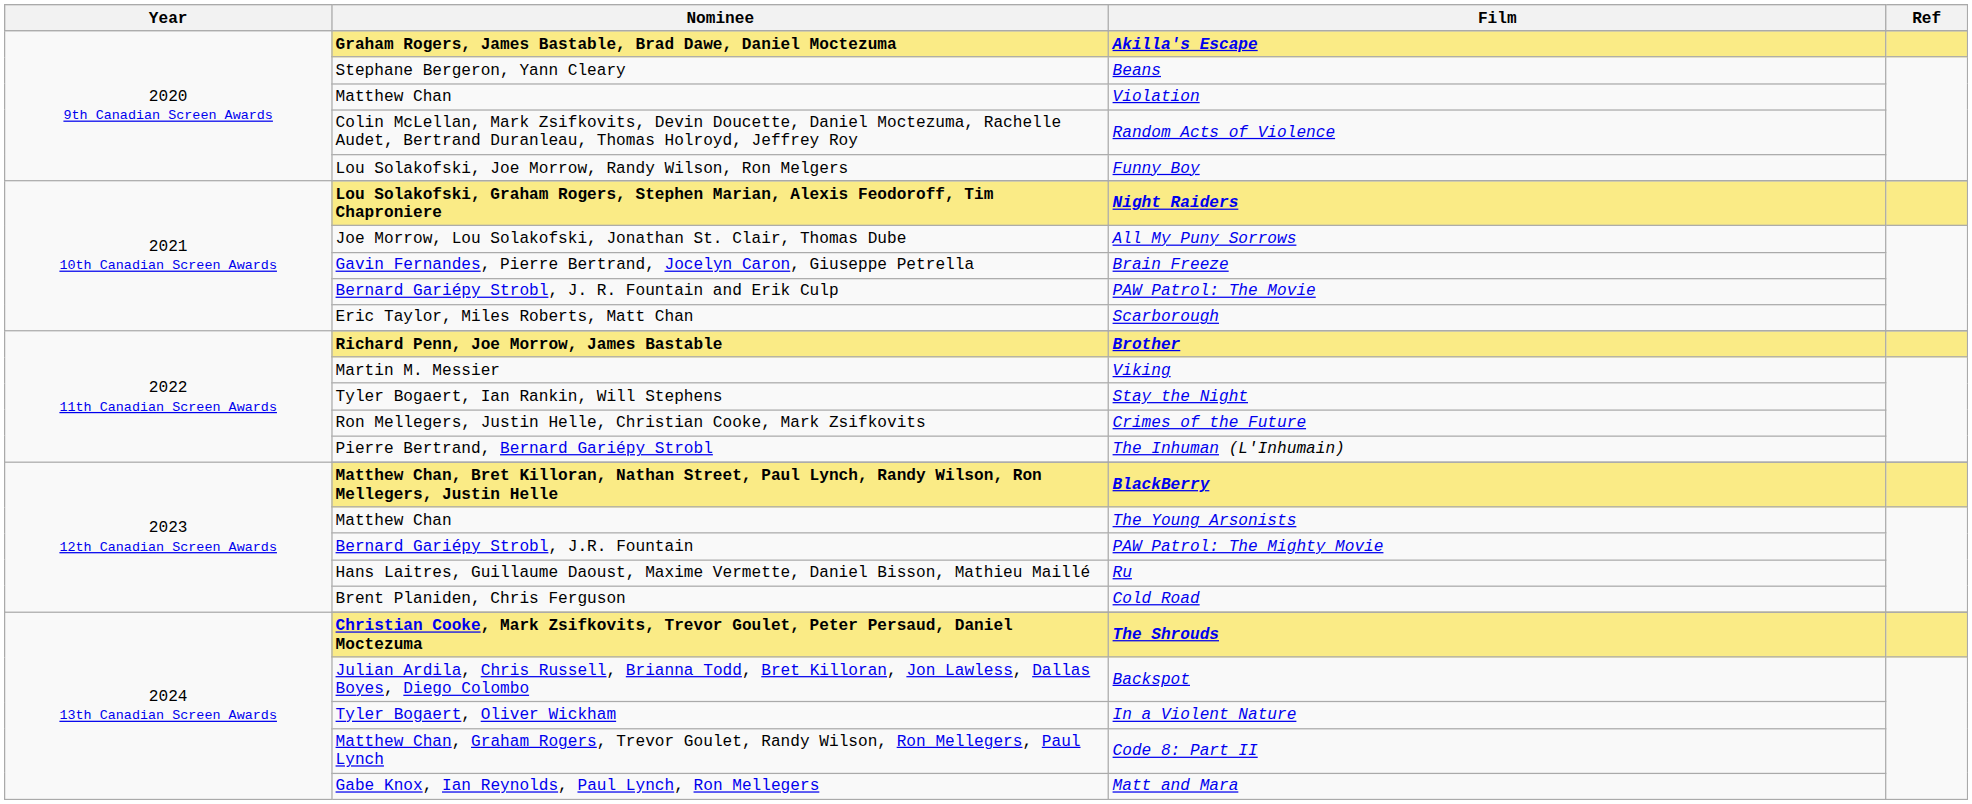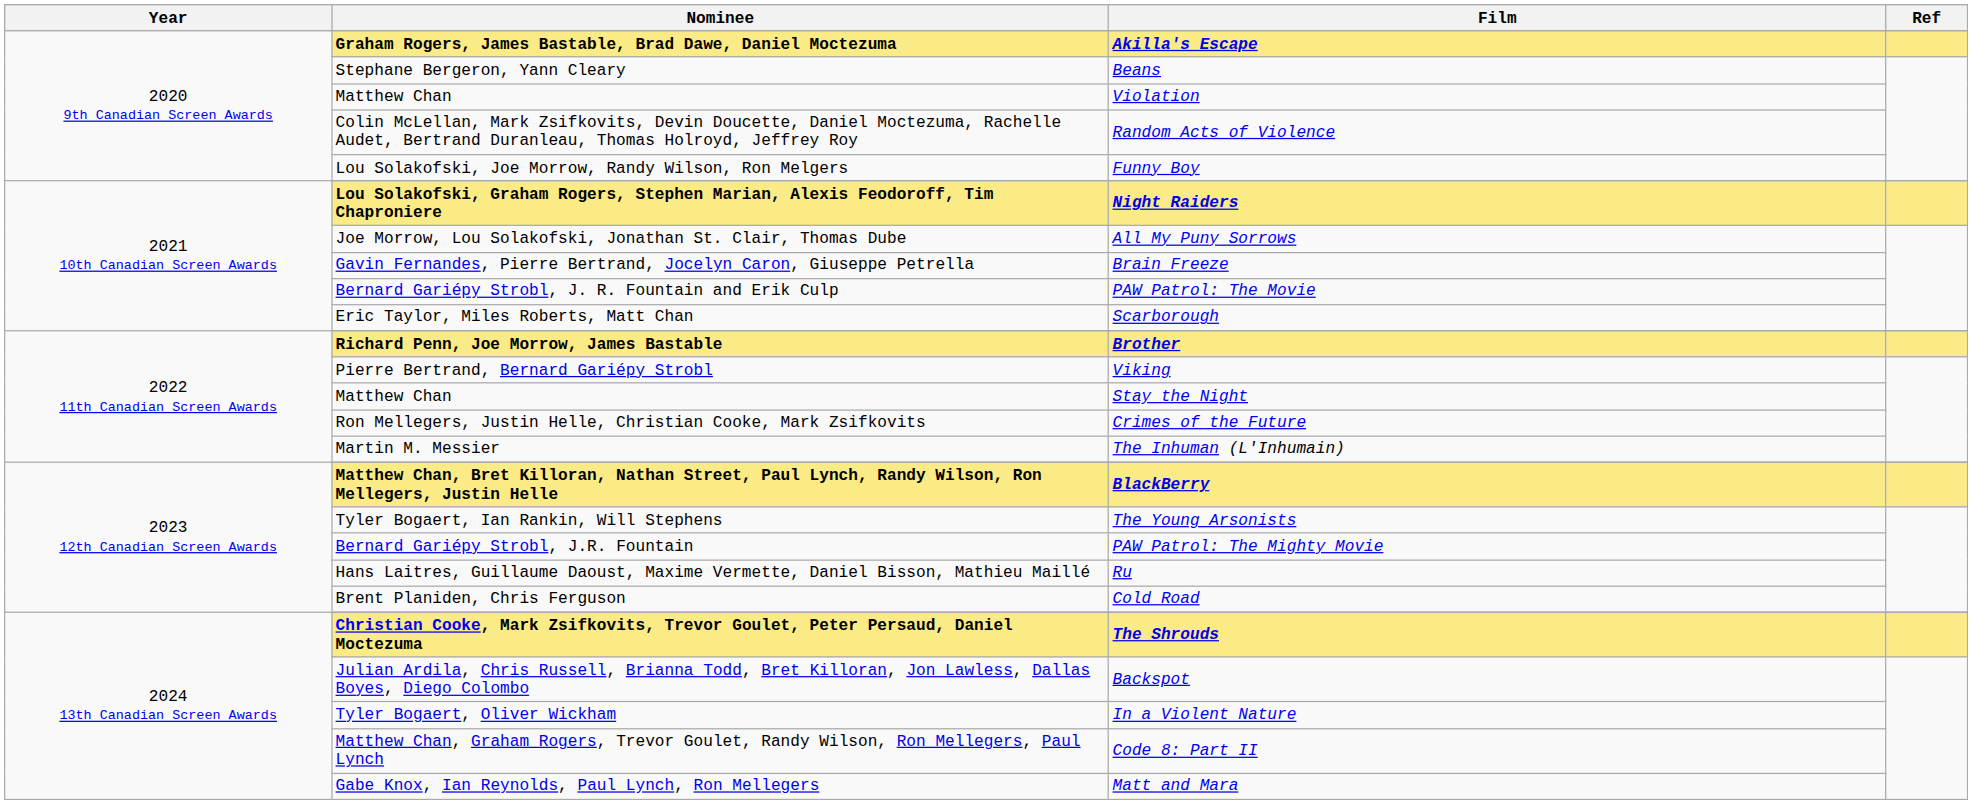 <table class="wikitable" style="width:100%;">
 <tr style="background:#bebebe;">
 <th style="width:8%;">Year</th>
 <th style="width:19%;">Nominee</th>
 <th style="width:19%;">Film</th>
 <th style="width:2%;">Ref</th>
 </tr>
 <tr>
 <td rowspan="6" align="center">2020 <br> <small><a href='#'>9th Canadian Screen Awards</a></small></td>
 </tr>
 <tr style="background:#FAEB86;">
 <td><strong>Graham Rogers, James Bastable, Brad Dawe, Daniel Moctezuma</strong></td>
 <td><strong><em><a href='#'>Akilla's Escape</a></em></strong></td>
 <td></td>
 </tr>
 <tr>
 <td>Stephane Bergeron, Yann Cleary</td>
 <td><em><a href='#'>Beans</a></em></td>
 <td rowspan=4></td>
 </tr>
 <tr>
 <td>Matthew Chan</td>
 <td><em><a href='#'>Violation</a></em></td>
 </tr>
 <tr>
 <td>Colin McLellan, Mark Zsifkovits, Devin Doucette, Daniel Moctezuma, Rachelle Audet, Bertrand Duranleau, Thomas Holroyd, Jeffrey Roy</td>
 <td><em><a href='#'>Random Acts of Violence</a></em></td>
 </tr>
 <tr>
 <td>Lou Solakofski, Joe Morrow, Randy Wilson, Ron Melgers</td>
 <td><em><a href='#'>Funny Boy</a></em></td>
 </tr>
 <tr>
 <td rowspan="6" align="center">2021 <br> <small><a href='#'>10th Canadian Screen Awards</a></small></td>
 </tr>
 <tr style="background:#FAEB86;">
 <td><strong>Lou Solakofski, Graham Rogers, Stephen Marian, Alexis Feodoroff, Tim Chaproniere</strong></td>
 <td><strong><em><a href='#'>Night Raiders</a></em></strong></td>
 <td></td>
 </tr>
 <tr>
 <td>Joe Morrow, Lou Solakofski, Jonathan St. Clair, Thomas Dube</td>
 <td><em><a href='#'>All My Puny Sorrows</a></em></td>
 <td rowspan=4></td>
 </tr>
 <tr>
 <td><a href='#'>Gavin Fernandes</a>, Pierre Bertrand, <a href='#'>Jocelyn Caron</a>, Giuseppe Petrella</td>
 <td><em><a href='#'>Brain Freeze</a></em></td>
 </tr>
 <tr>
 <td><a href='#'>Bernard Gariépy Strobl</a>, J. R. Fountain and Erik Culp</td>
 <td><em><a href='#'>PAW Patrol: The Movie</a></em></td>
 </tr>
 <tr>
 <td>Eric Taylor, Miles Roberts, Matt Chan</td>
 <td><em><a href='#'>Scarborough</a></em></td>
 </tr>
 <tr>
 <td rowspan="6" align="center">2022 <br> <small><a href='#'>11th Canadian Screen Awards</a></small></td>
 </tr>
 <tr style="background:#FAEB86;">
 <td><strong>Richard Penn, Joe Morrow, James Bastable</strong></td>
 <td><strong><em><a href='#'>Brother</a></em></strong></td>
 <td></td>
 </tr>
 <tr>
-<td>Martin M. Messier</td>
+<td>Pierre Bertrand, <a href='#'>Bernard Gariépy Strobl</a></td>
 <td><em><a href='#'>Viking</a></em></td>
 <td rowspan=4></td>
 </tr>
 <tr>
-<td>Tyler Bogaert, Ian Rankin, Will Stephens</td>
+<td>Matthew Chan</td>
 <td><em><a href='#'>Stay the Night</a></em></td>
 </tr>
 <tr>
 <td>Ron Mellegers, Justin Helle, Christian Cooke, Mark Zsifkovits</td>
 <td><em><a href='#'>Crimes of the Future</a></em></td>
 </tr>
 <tr>
-<td>Pierre Bertrand, <a href='#'>Bernard Gariépy Strobl</a></td>
+<td>Martin M. Messier</td>
 <td><em><a href='#'>The Inhuman</a> (L'Inhumain)</em></td>
 </tr>
 <tr>
 <td rowspan="6" align="center">2023 <br> <small><a href='#'>12th Canadian Screen Awards</a></small></td>
 </tr>
 <tr style="background:#FAEB86;">
 <td><strong>Matthew Chan, Bret Killoran, Nathan Street, Paul Lynch, Randy Wilson, Ron Mellegers, Justin Helle</strong></td>
 <td><strong><em><a href='#'>BlackBerry</a></em></strong></td>
 <td></td>
 </tr>
 <tr>
-<td>Matthew Chan</td>
+<td>Tyler Bogaert, Ian Rankin, Will Stephens</td>
 <td><em><a href='#'>The Young Arsonists</a></em></td>
 <td rowspan=4></td>
 </tr>
 <tr>
 <td><a href='#'>Bernard Gariépy Strobl</a>, J.R. Fountain</td>
 <td><em><a href='#'>PAW Patrol: The Mighty Movie</a></em></td>
 </tr>
 <tr>
 <td>Hans Laitres, Guillaume Daoust, Maxime Vermette, Daniel Bisson, Mathieu Maillé</td>
 <td><em><a href='#'>Ru</a></em></td>
 </tr>
 <tr>
 <td>Brent Planiden, Chris Ferguson</td>
 <td><em><a href='#'>Cold Road</a></em></td>
 </tr>
 <tr>
 <td rowspan="6" align="center">2024 <br> <small><a href='#'>13th Canadian Screen Awards</a></small></td>
 </tr>
 <tr style="background:#FAEB86;">
 <td><strong><a href='#'>Christian Cooke</a>, Mark Zsifkovits, Trevor Goulet, Peter Persaud, Daniel Moctezuma</strong></td>
 <td><strong><em><a href='#'>The Shrouds</a></em></strong></td>
 <td></td>
 </tr>
 <tr>
 <td><a href='#'>Julian Ardila</a>, <a href='#'>Chris Russell</a>, <a href='#'>Brianna Todd</a>, <a href='#'>Bret Killoran</a>, <a href='#'>Jon Lawless</a>, <a href='#'>Dallas Boyes</a>, <a href='#'>Diego Colombo</a></td>
 <td><em><a href='#'>Backspot</a></em></td>
 <td rowspan=4></td>
 </tr>
 <tr>
 <td><a href='#'>Tyler Bogaert</a>, <a href='#'>Oliver Wickham</a></td>
 <td><em><a href='#'>In a Violent Nature</a></em></td>
 </tr>
 <tr>
 <td><a href='#'>Matthew Chan</a>, <a href='#'>Graham Rogers</a>, Trevor Goulet, Randy Wilson, <a href='#'>Ron Mellegers</a>, <a href='#'>Paul Lynch</a></td>
 <td><em><a href='#'>Code 8: Part II</a></em></td>
 </tr>
 <tr>
 <td><a href='#'>Gabe Knox</a>, <a href='#'>Ian Reynolds</a>, <a href='#'>Paul Lynch</a>, <a href='#'>Ron Mellegers</a></td>
 <td><em><a href='#'>Matt and Mara</a></em></td>
 </tr>
 </table>
